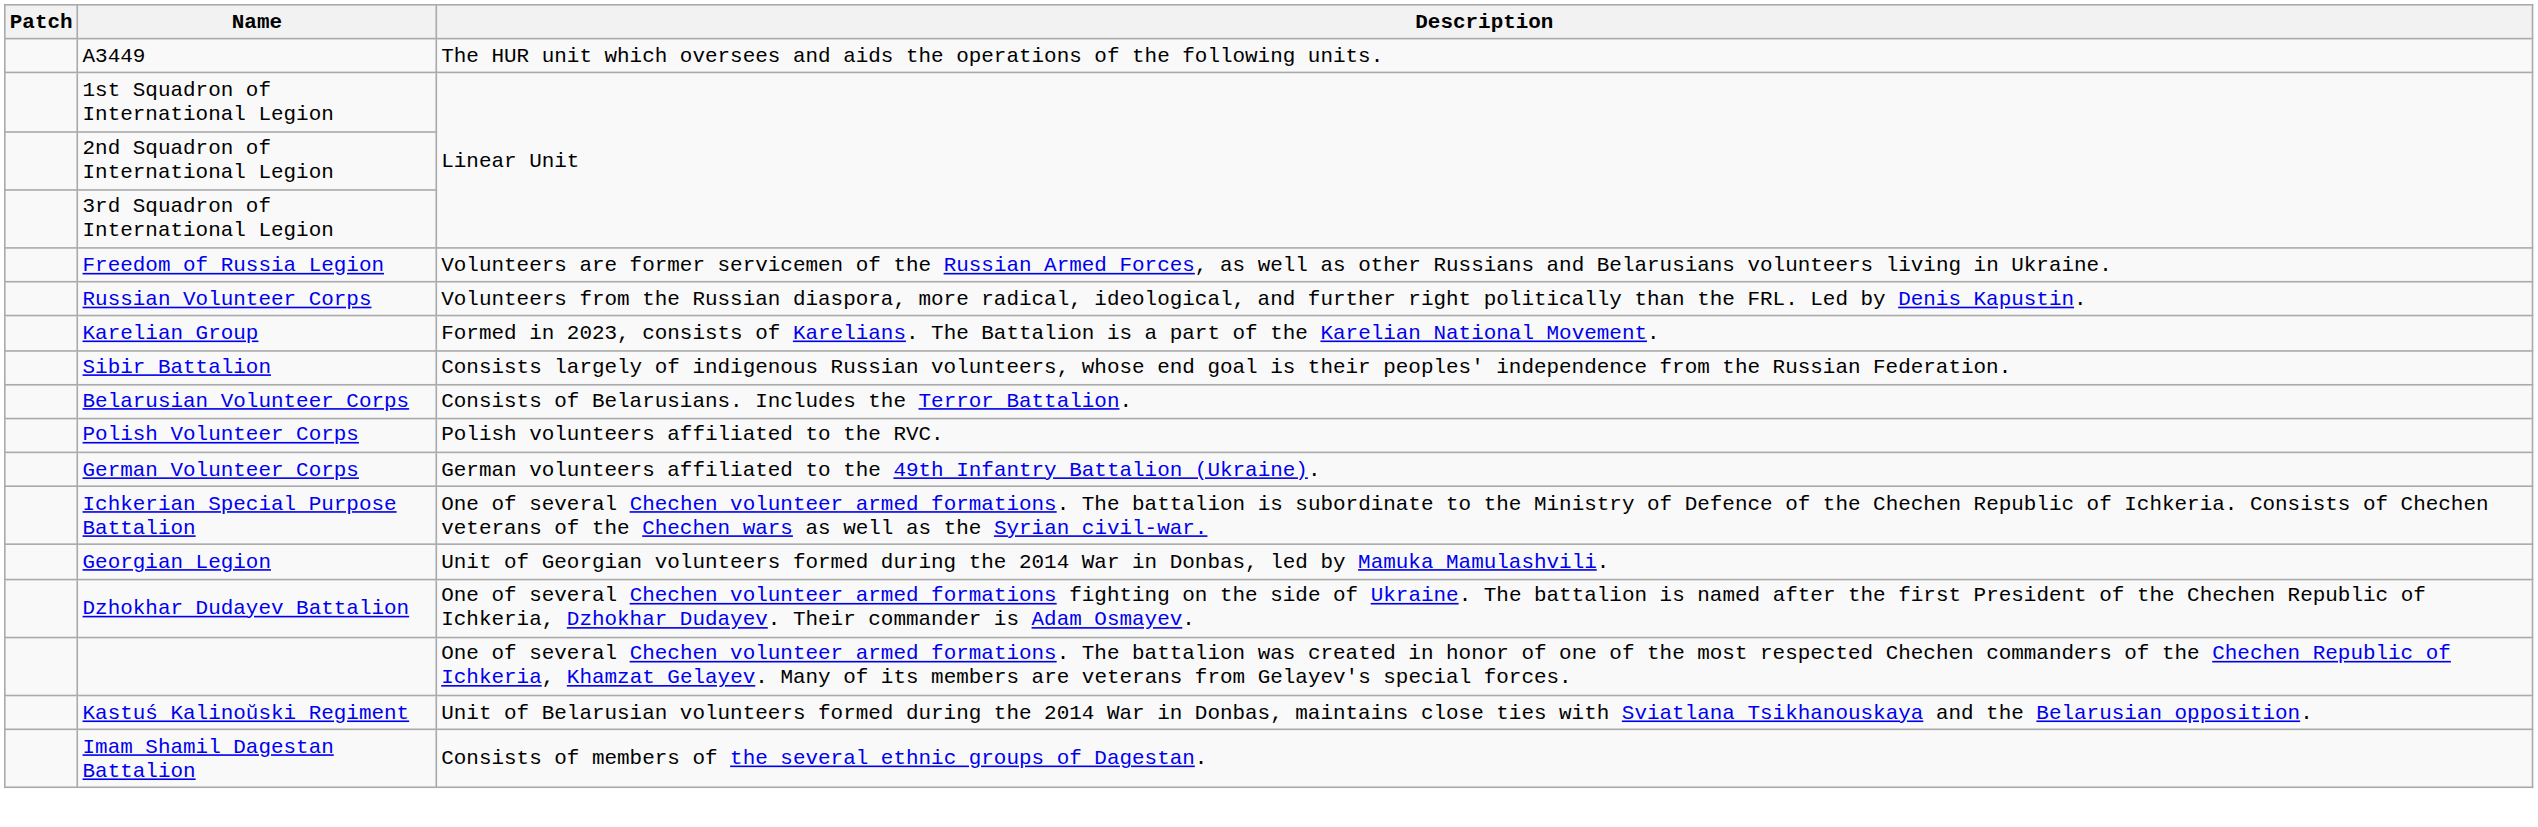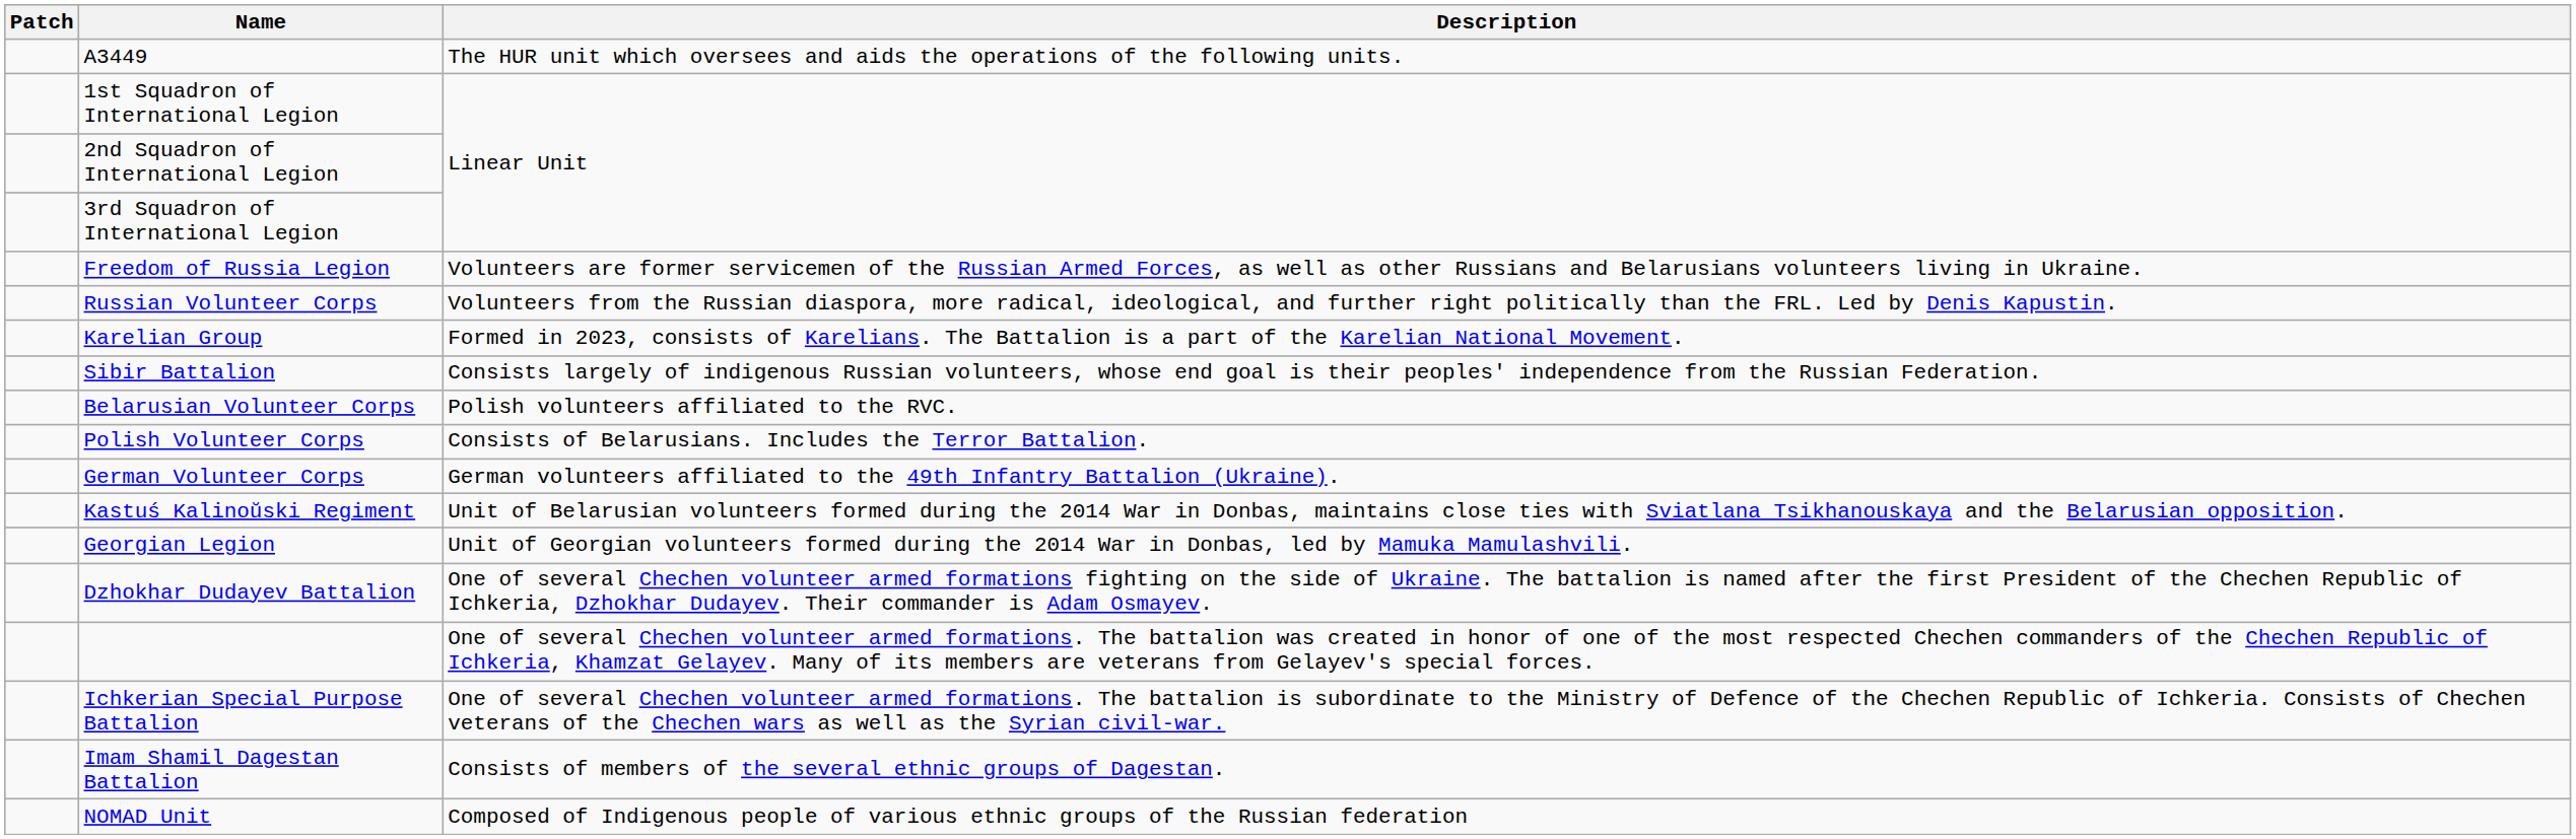 <table class="wikitable">
 <tr>
 <th>Patch</th>
 <th>Name</th>
 <th>Description</th>
 </tr>
 <tr>
 <td></td>
 <td>A3449</td>
 <td>The HUR unit which oversees and aids the operations of the following units.</td>
 </tr>
 <tr>
 <td></td>
 <td>1st Squadron of International Legion</td>
 <td rowspan="3">Linear Unit</td>
 </tr>
 <tr>
 <td></td>
 <td>2nd Squadron of International Legion</td>
 </tr>
 <tr>
 <td></td>
 <td>3rd Squadron of International Legion</td>
 </tr>
 <tr>
 <td></td>
 <td><a href='#'>Freedom of Russia Legion</a></td>
 <td>Volunteers are former servicemen of the <a href='#'>Russian Armed Forces</a>, as well as other Russians and Belarusians volunteers living in Ukraine.</td>
 </tr>
 <tr>
 <td></td>
 <td><a href='#'>Russian Volunteer Corps</a></td>
 <td>Volunteers from the Russian diaspora, more radical, ideological, and further right politically than the FRL. Led by <a href='#'>Denis Kapustin</a>.</td>
 </tr>
 <tr>
 <td></td>
 <td><a href='#'>Karelian Group</a></td>
 <td>Formed in 2023, consists of <a href='#'>Karelians</a>. The Battalion is a part of the <a href='#'>Karelian National Movement</a>.</td>
 </tr>
 <tr>
 <td></td>
 <td><a href='#'>Sibir Battalion</a></td>
 <td>Consists largely of indigenous Russian volunteers, whose end goal is their peoples' independence from the Russian Federation.</td>
 </tr>
 <tr>
 <td></td>
 <td><a href='#'>Belarusian Volunteer Corps</a></td>
-<td>Consists of Belarusians. Includes the <a href='#'>Terror Battalion</a>.</td>
+<td>Polish volunteers affiliated to the RVC.</td>
 </tr>
 <tr>
 <td></td>
 <td><a href='#'>Polish Volunteer Corps</a></td>
-<td>Polish volunteers affiliated to the RVC.</td>
+<td>Consists of Belarusians. Includes the <a href='#'>Terror Battalion</a>.</td>
 </tr>
 <tr>
 <td></td>
 <td><a href='#'>German Volunteer Corps</a></td>
 <td>German volunteers affiliated to the <a href='#'>49th Infantry Battalion (Ukraine)</a>.</td>
 </tr>
 <tr>
-<td><br></td>
-<td><a href='#'>Ichkerian Special Purpose Battalion</a></td>
-<td>One of several <a href='#'>Chechen volunteer armed formations</a>. The battalion is subordinate to the Ministry of Defence of the Chechen Republic of Ichkeria. Consists of Chechen veterans of the <a href='#'>Chechen wars</a> as well as the <a href='#'>Syrian civil-war.</a></td>
+<td></td>
+<td><a href='#'>Kastuś Kalinoŭski Regiment</a></td>
+<td>Unit of Belarusian volunteers formed during the 2014 War in Donbas, maintains close ties with <a href='#'>Sviatlana Tsikhanouskaya</a> and the <a href='#'>Belarusian opposition</a>.</td>
 </tr>
 <tr>
 <td></td>
 <td><a href='#'>Georgian Legion</a></td>
 <td>Unit of Georgian volunteers formed during the 2014 War in Donbas, led by <a href='#'>Mamuka Mamulashvili</a>.</td>
 </tr>
 <tr>
 <td></td>
 <td><a href='#'>Dzhokhar Dudayev Battalion</a></td>
 <td>One of several <a href='#'>Chechen volunteer armed formations</a> fighting on the side of <a href='#'>Ukraine</a>. The battalion is named after the first President of the Chechen Republic of Ichkeria, <a href='#'>Dzhokhar Dudayev</a>. Their commander is <a href='#'>Adam Osmayev</a>.</td>
 </tr>
 <tr>
 <td></td>
 <td></td>
 <td>One of several <a href='#'>Chechen volunteer armed formations</a>. The battalion was created in honor of one of the most respected Chechen commanders of the <a href='#'>Chechen Republic of Ichkeria</a>, <a href='#'>Khamzat Gelayev</a>. Many of its members are veterans from Gelayev's special forces.</td>
 </tr>
 <tr>
-<td></td>
-<td><a href='#'>Kastuś Kalinoŭski Regiment</a></td>
-<td>Unit of Belarusian volunteers formed during the 2014 War in Donbas, maintains close ties with <a href='#'>Sviatlana Tsikhanouskaya</a> and the <a href='#'>Belarusian opposition</a>.</td>
+<td><br></td>
+<td><a href='#'>Ichkerian Special Purpose Battalion</a></td>
+<td>One of several <a href='#'>Chechen volunteer armed formations</a>. The battalion is subordinate to the Ministry of Defence of the Chechen Republic of Ichkeria. Consists of Chechen veterans of the <a href='#'>Chechen wars</a> as well as the <a href='#'>Syrian civil-war.</a></td>
 </tr>
 <tr>
 <td></td>
 <td><a href='#'>Imam Shamil Dagestan Battalion</a></td>
 <td>Consists of members of <a href='#'>the several ethnic groups of Dagestan</a>.</td>
 </tr>
+<tr>
+<td></td>
+<td><a href='#'>NOMAD Unit</a></td>
+<td>Composed of Indigenous people of various ethnic groups of the Russian federation</td>
+</tr>
 </table>
